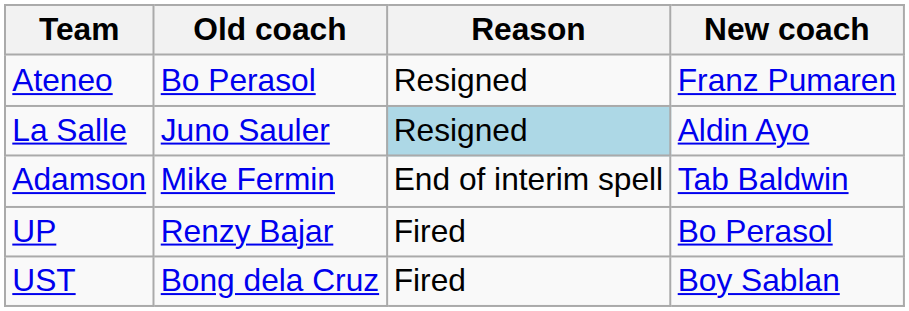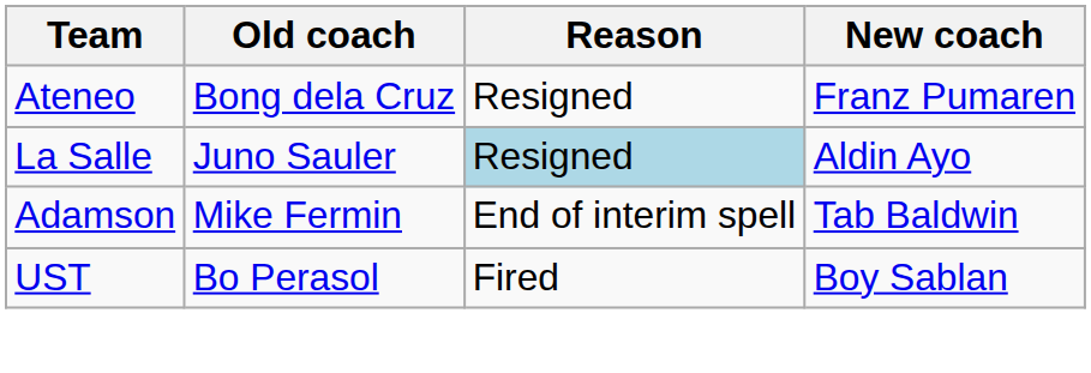 <table class="wikitable">
 <tr>
 <th>Team</th>
 <th>Old coach</th>
 <th>Reason</th>
 <th>New coach</th>
 </tr>
 <tr>
 <td><a href='#'>Ateneo</a></td>
-<td><a href='#'>Bo Perasol</a></td>
+<td><a href='#'>Bong dela Cruz</a></td>
 <td>Resigned</td>
 <td><a href='#'>Franz Pumaren</a></td>
 </tr>
 <tr>
 <td><a href='#'>La Salle</a></td>
 <td><a href='#'>Juno Sauler</a></td>
 <td style="background: lightblue;">Resigned</td>
 <td><a href='#'>Aldin Ayo</a></td>
 </tr>
 <tr>
 <td><a href='#'>Adamson</a></td>
 <td><a href='#'>Mike Fermin</a></td>
 <td>End of interim spell</td>
 <td><a href='#'>Tab Baldwin</a></td>
 </tr>
 <tr>
-<td><a href='#'>UP</a></td>
-<td><a href='#'>Renzy Bajar</a></td>
-<td>Fired</td>
+<td><a href='#'>UST</a></td>
 <td><a href='#'>Bo Perasol</a></td>
-</tr>
-<tr>
-<td><a href='#'>UST</a></td>
-<td><a href='#'>Bong dela Cruz</a></td>
 <td>Fired</td>
 <td><a href='#'>Boy Sablan</a></td>
 </tr>
 </table>
